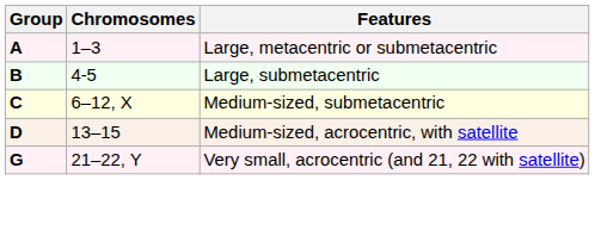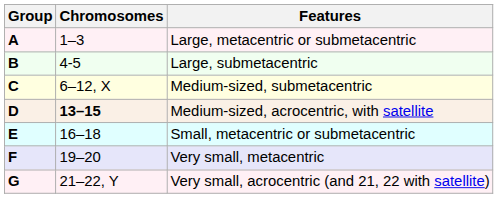 <table class=wikitable>
 <tr>
 <th>Group</th>
 <th>Chromosomes</th>
 <th>Features</th>
 </tr>
 <tr style="background:lavenderblush">
 <td><strong>A</strong></td>
 <td>1–3</td>
 <td>Large, metacentric or submetacentric</td>
 </tr>
 <tr style="background:honeydew">
 <td><strong>B</strong></td>
 <td>4-5</td>
 <td>Large, submetacentric</td>
 </tr>
 <tr style="background:lightyellow">
 <td><strong>C</strong></td>
 <td>6–12, X</td>
 <td>Medium-sized, submetacentric</td>
 </tr>
 <tr style="background:linen">
 <td><strong>D</strong></td>
-<td>13–15</td>
+<td><strong>13–15</strong></td>
 <td>Medium-sized, acrocentric, with <a href='#'>satellite</a></td>
+</tr>
+<tr style="background:lightcyan">
+<td><strong>E</strong></td>
+<td>16–18</td>
+<td>Small, metacentric or submetacentric</td>
+</tr>
+<tr style="background:lavender">
+<td><strong>F</strong></td>
+<td>19–20</td>
+<td>Very small, metacentric</td>
 </tr>
 <tr style="background:lavenderblush">
 <td><strong>G</strong></td>
 <td>21–22, Y</td>
 <td>Very small, acrocentric (and 21, 22 with <a href='#'>satellite</a>)</td>
 </tr>
 </table>
